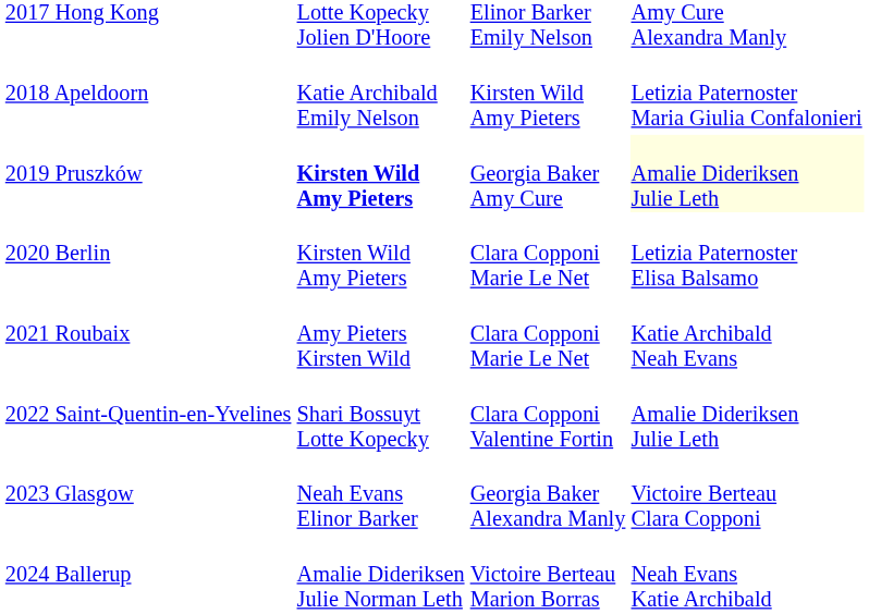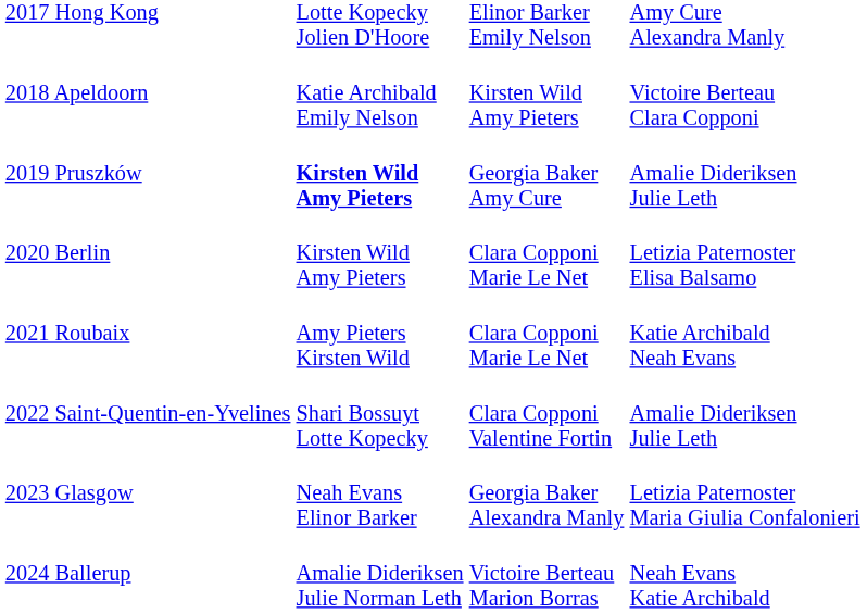 <table>
 <tr>
 <td><a href='#'>2017 Hong Kong</a><br></td>
 <td><br><a href='#'>Lotte Kopecky</a><br><a href='#'>Jolien D'Hoore</a></td>
 <td><br><a href='#'>Elinor Barker</a><br><a href='#'>Emily Nelson</a></td>
 <td><br><a href='#'>Amy Cure</a><br><a href='#'>Alexandra Manly</a></td>
 </tr>
 <tr>
 <td><a href='#'>2018 Apeldoorn</a><br></td>
 <td><br><a href='#'>Katie Archibald</a><br><a href='#'>Emily Nelson</a></td>
 <td><br><a href='#'>Kirsten Wild</a><br><a href='#'>Amy Pieters</a></td>
-<td><br><a href='#'>Letizia Paternoster</a><br><a href='#'>Maria Giulia Confalonieri</a></td>
+<td><br><a href='#'>Victoire Berteau</a><br><a href='#'>Clara Copponi</a></td>
 </tr>
 <tr>
 <td><a href='#'>2019 Pruszków</a><br></td>
 <td><strong><br><a href='#'>Kirsten Wild</a><br><a href='#'>Amy Pieters</a></strong></td>
 <td><br><a href='#'>Georgia Baker</a><br><a href='#'>Amy Cure</a></td>
-<td style="background: lightyellow;"><br><a href='#'>Amalie Dideriksen</a><br><a href='#'>Julie Leth</a></td>
+<td><br><a href='#'>Amalie Dideriksen</a><br><a href='#'>Julie Leth</a></td>
 </tr>
 <tr>
 <td><a href='#'>2020 Berlin</a><br></td>
 <td><br><a href='#'>Kirsten Wild</a><br><a href='#'>Amy Pieters</a></td>
 <td><br><a href='#'>Clara Copponi</a><br><a href='#'>Marie Le Net</a></td>
 <td><br><a href='#'>Letizia Paternoster</a><br><a href='#'>Elisa Balsamo</a></td>
 </tr>
 <tr>
 <td><a href='#'>2021 Roubaix</a><br></td>
 <td><br><a href='#'>Amy Pieters</a><br><a href='#'>Kirsten Wild</a></td>
 <td><br><a href='#'>Clara Copponi</a><br><a href='#'>Marie Le Net</a></td>
 <td><br><a href='#'>Katie Archibald</a><br><a href='#'>Neah Evans</a></td>
 </tr>
 <tr>
 <td><a href='#'>2022 Saint-Quentin-en-Yvelines</a><br></td>
 <td><br><a href='#'>Shari Bossuyt</a><br><a href='#'>Lotte Kopecky</a></td>
 <td><br><a href='#'>Clara Copponi</a><br><a href='#'>Valentine Fortin</a></td>
 <td><br><a href='#'>Amalie Dideriksen</a><br><a href='#'>Julie Leth</a></td>
 </tr>
 <tr>
 <td><a href='#'>2023 Glasgow</a><br></td>
 <td><br><a href='#'>Neah Evans</a><br><a href='#'>Elinor Barker</a></td>
 <td><br><a href='#'>Georgia Baker</a><br><a href='#'>Alexandra Manly</a></td>
-<td><br><a href='#'>Victoire Berteau</a><br><a href='#'>Clara Copponi</a></td>
+<td><br><a href='#'>Letizia Paternoster</a><br><a href='#'>Maria Giulia Confalonieri</a></td>
 </tr>
 <tr>
 <td><a href='#'>2024 Ballerup</a><br></td>
 <td><br><a href='#'>Amalie Dideriksen</a><br><a href='#'>Julie Norman Leth</a></td>
 <td><br><a href='#'>Victoire Berteau</a><br><a href='#'>Marion Borras</a></td>
 <td><br><a href='#'>Neah Evans</a><br><a href='#'>Katie Archibald</a></td>
 </tr>
 </table>
